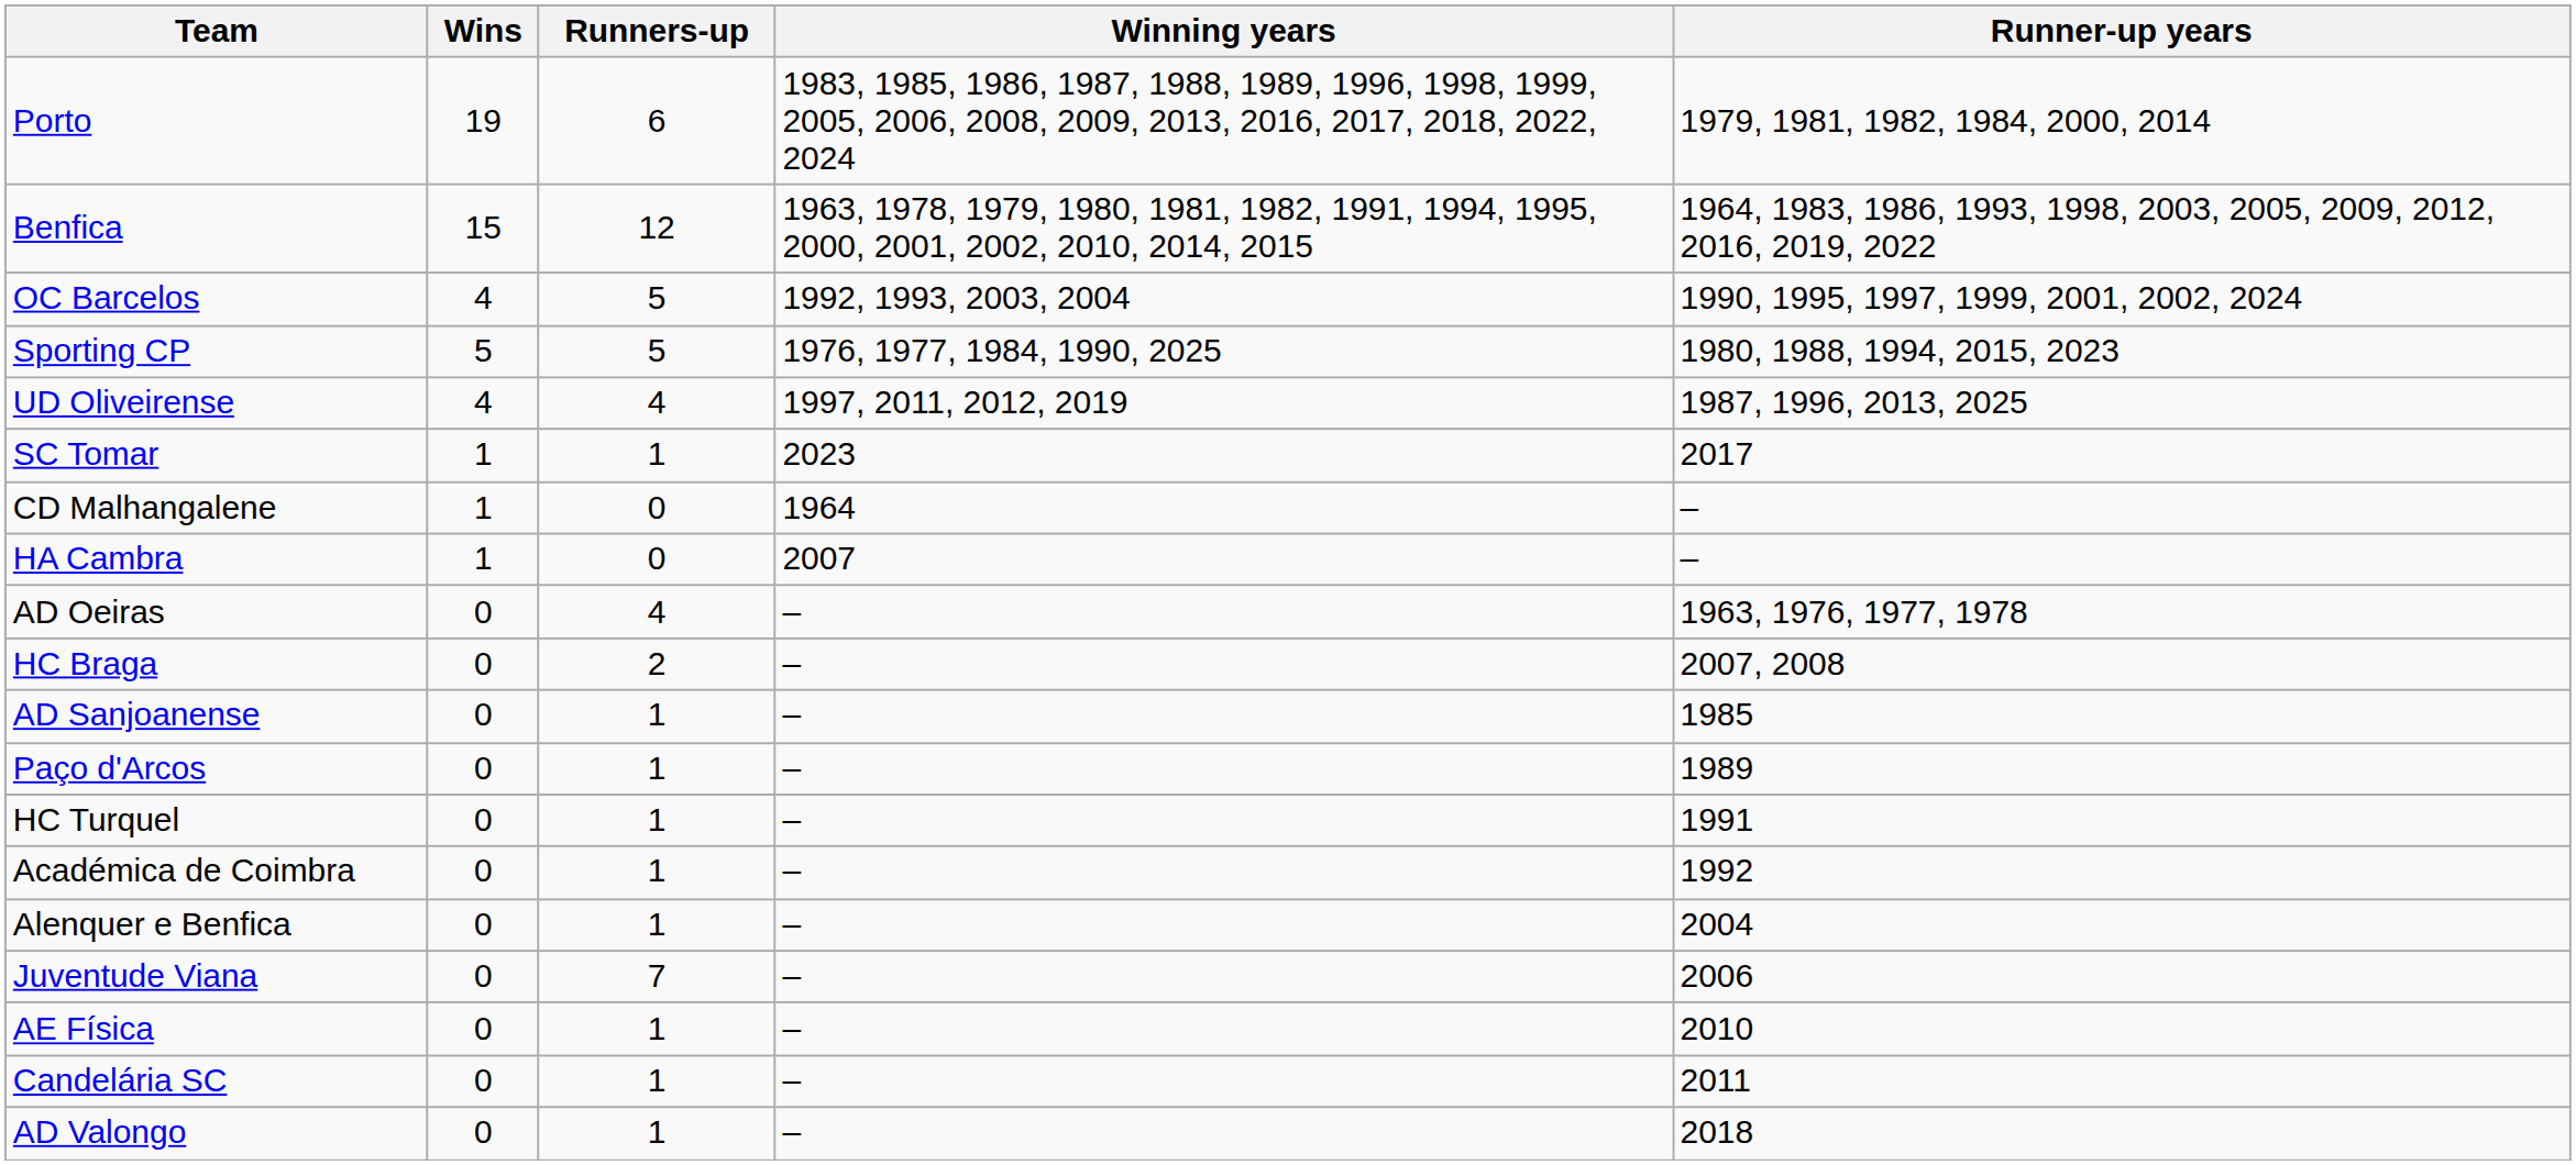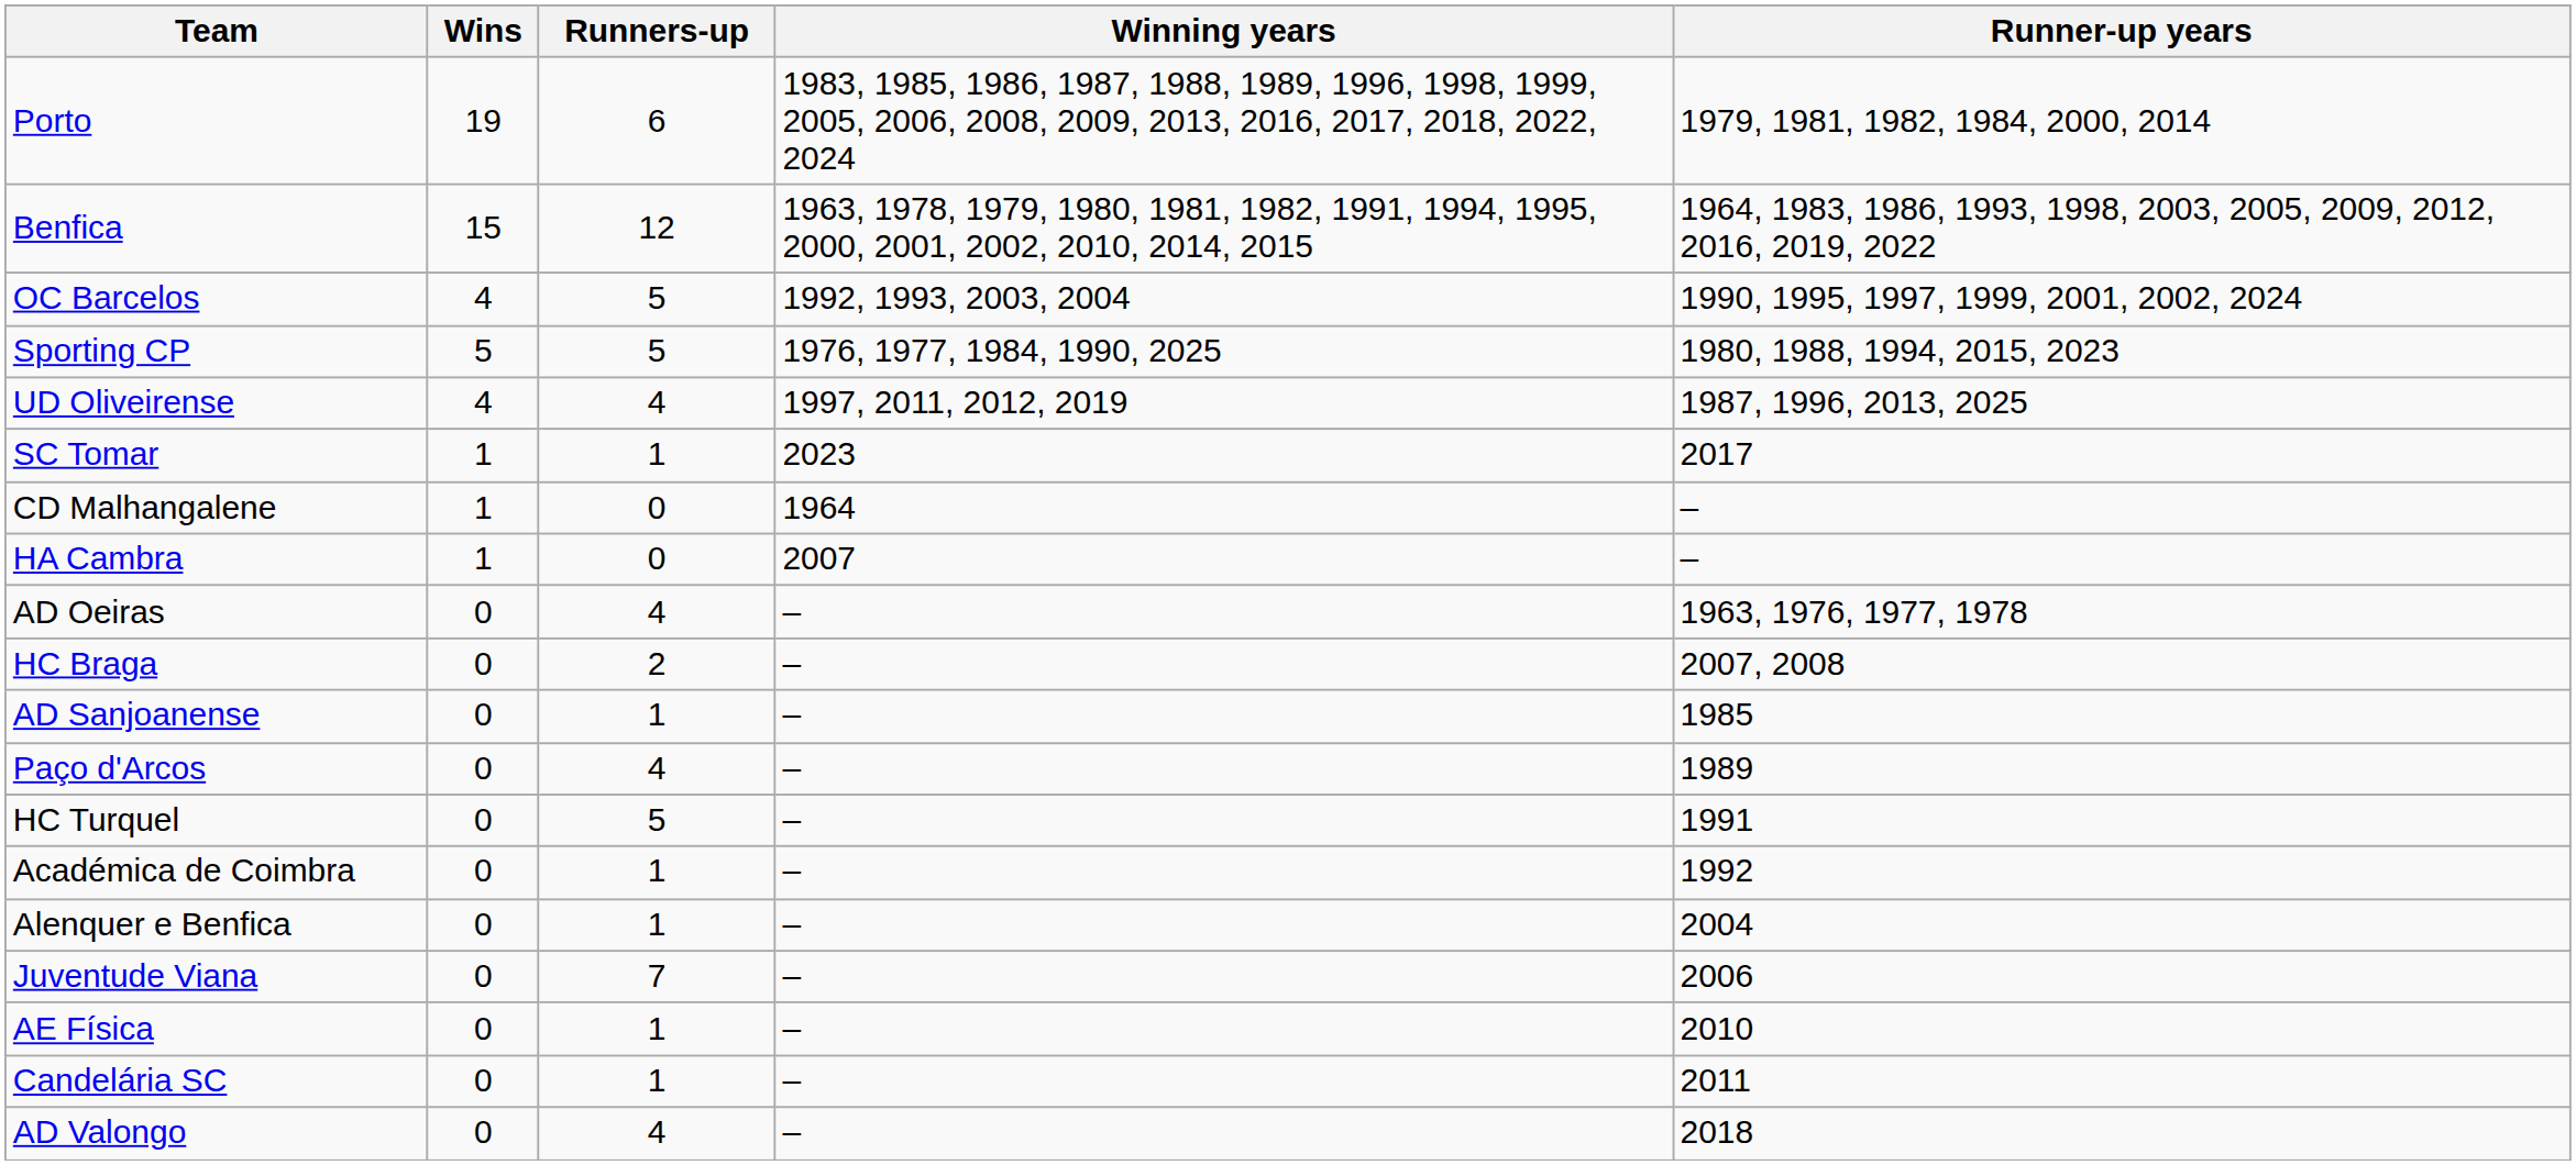 <table class="wikitable sortable">
 <tr>
 <th>Team</th>
 <th>Wins</th>
 <th>Runners-up</th>
 <th width=35%>Winning years</th>
 <th width=35%>Runner-up years</th>
 </tr>
 <tr>
 <td><a href='#'>Porto</a></td>
 <td align=center>19</td>
 <td align=center>6</td>
 <td>1983, 1985, 1986, 1987, 1988, 1989, 1996, 1998, 1999, 2005, 2006, 2008, 2009, 2013, 2016, 2017, 2018, 2022, 2024</td>
 <td>1979, 1981, 1982, 1984, 2000, 2014</td>
 </tr>
 <tr>
 <td><a href='#'>Benfica</a></td>
 <td align=center>15</td>
 <td align=center>12</td>
 <td>1963, 1978, 1979, 1980, 1981, 1982, 1991, 1994, 1995, 2000, 2001, 2002, 2010, 2014, 2015</td>
 <td>1964, 1983, 1986, 1993, 1998, 2003, 2005, 2009, 2012, 2016, 2019, 2022</td>
 </tr>
 <tr>
 <td><a href='#'>OC Barcelos</a></td>
 <td align=center>4</td>
 <td align=center>5</td>
 <td>1992, 1993, 2003, 2004</td>
 <td>1990, 1995, 1997, 1999, 2001, 2002, 2024</td>
 </tr>
 <tr>
 <td><a href='#'>Sporting CP</a></td>
 <td align=center>5</td>
 <td align=center>5</td>
 <td>1976, 1977, 1984, 1990, 2025</td>
 <td>1980, 1988, 1994, 2015, 2023</td>
 </tr>
 <tr>
 <td><a href='#'>UD Oliveirense</a></td>
 <td align=center>4</td>
 <td align=center>4</td>
 <td>1997, 2011, 2012, 2019</td>
 <td>1987, 1996, 2013, 2025</td>
 </tr>
 <tr>
 <td><a href='#'>SC Tomar</a></td>
 <td align=center>1</td>
 <td align=center>1</td>
 <td>2023</td>
 <td>2017</td>
 </tr>
 <tr>
 <td>CD Malhangalene</td>
 <td align=center>1</td>
 <td align=center>0</td>
 <td>1964</td>
 <td>–</td>
 </tr>
 <tr>
 <td><a href='#'>HA Cambra</a></td>
 <td align=center>1</td>
 <td align=center>0</td>
 <td>2007</td>
 <td>–</td>
 </tr>
 <tr>
 <td>AD Oeiras</td>
 <td align=center>0</td>
 <td align=center>4</td>
 <td>–</td>
 <td>1963, 1976, 1977, 1978</td>
 </tr>
 <tr>
 <td><a href='#'>HC Braga</a></td>
 <td align=center>0</td>
 <td align=center>2</td>
 <td>–</td>
 <td>2007, 2008</td>
 </tr>
 <tr>
 <td><a href='#'>AD Sanjoanense</a></td>
 <td align=center>0</td>
 <td align=center>1</td>
 <td>–</td>
 <td>1985</td>
 </tr>
 <tr>
 <td><a href='#'>Paço d'Arcos</a></td>
 <td align=center>0</td>
-<td align=center>1</td>
+<td align=center>4</td>
 <td>–</td>
 <td>1989</td>
 </tr>
 <tr>
 <td>HC Turquel</td>
 <td align=center>0</td>
-<td align=center>1</td>
+<td align=center>5</td>
 <td>–</td>
 <td>1991</td>
 </tr>
 <tr>
 <td>Académica de Coimbra</td>
 <td align=center>0</td>
 <td align=center>1</td>
 <td>–</td>
 <td>1992</td>
 </tr>
 <tr>
 <td>Alenquer e Benfica</td>
 <td align=center>0</td>
 <td align=center>1</td>
 <td>–</td>
 <td>2004</td>
 </tr>
 <tr>
 <td><a href='#'>Juventude Viana</a></td>
 <td align=center>0</td>
 <td align=center>7</td>
 <td>–</td>
 <td>2006</td>
 </tr>
 <tr>
 <td><a href='#'>AE Física</a></td>
 <td align=center>0</td>
 <td align=center>1</td>
 <td>–</td>
 <td>2010</td>
 </tr>
 <tr>
 <td><a href='#'>Candelária SC</a></td>
 <td align=center>0</td>
 <td align=center>1</td>
 <td>–</td>
 <td>2011</td>
 </tr>
 <tr>
 <td><a href='#'>AD Valongo</a></td>
 <td align=center>0</td>
-<td align=center>1</td>
+<td align=center>4</td>
 <td>–</td>
 <td>2018</td>
 </tr>
 <tr>
 </tr>
 </table>
